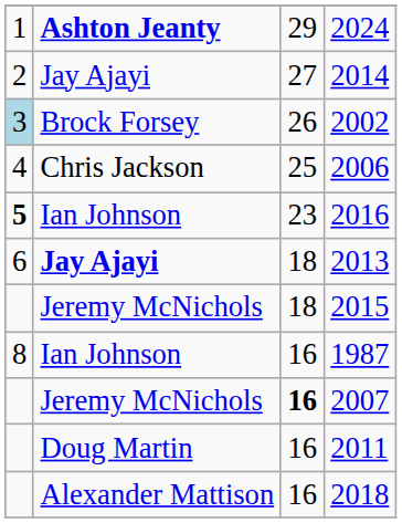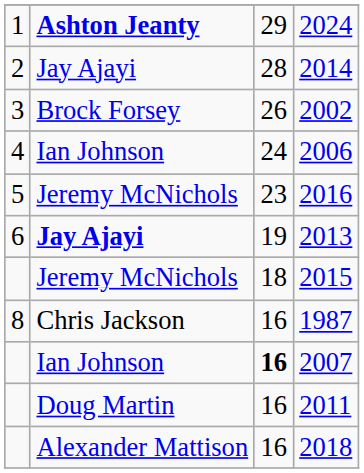 <table class="wikitable">
 <tr>
 </tr>
 <tr>
 <td>1</td>
 <td><strong><a href='#'>Ashton Jeanty</a></strong></td>
 <td>29</td>
 <td><a href='#'>2024</a></td>
 </tr>
 <tr>
 <td>2</td>
 <td><a href='#'>Jay Ajayi</a></td>
-<td>27</td>
+<td>28</td>
 <td><a href='#'>2014</a></td>
 </tr>
 <tr>
-<td style="background: lightblue;">3</td>
+<td>3</td>
 <td><a href='#'>Brock Forsey</a></td>
 <td>26</td>
 <td><a href='#'>2002</a></td>
 </tr>
 <tr>
 <td>4</td>
-<td>Chris Jackson</td>
-<td>25</td>
+<td><a href='#'>Ian Johnson</a></td>
+<td>24</td>
 <td><a href='#'>2006</a></td>
 </tr>
 <tr>
-<td><strong>5</strong></td>
-<td><a href='#'>Ian Johnson</a></td>
+<td>5</td>
+<td><a href='#'>Jeremy McNichols</a></td>
 <td>23</td>
 <td><a href='#'>2016</a></td>
 </tr>
 <tr>
 <td>6</td>
 <td><strong><a href='#'>Jay Ajayi</a></strong></td>
-<td>18</td>
+<td>19</td>
 <td><a href='#'>2013</a></td>
 </tr>
 <tr>
 <td></td>
 <td><a href='#'>Jeremy McNichols</a></td>
 <td>18</td>
 <td><a href='#'>2015</a></td>
 </tr>
 <tr>
 <td>8</td>
-<td><a href='#'>Ian Johnson</a></td>
+<td>Chris Jackson</td>
 <td>16</td>
 <td><a href='#'>1987</a></td>
 </tr>
 <tr>
 <td></td>
-<td><a href='#'>Jeremy McNichols</a></td>
+<td><a href='#'>Ian Johnson</a></td>
 <td><strong>16</strong></td>
 <td><a href='#'>2007</a></td>
 </tr>
 <tr>
 <td></td>
 <td><a href='#'>Doug Martin</a></td>
 <td>16</td>
 <td><a href='#'>2011</a></td>
 </tr>
 <tr>
 <td></td>
 <td><a href='#'>Alexander Mattison</a></td>
 <td>16</td>
 <td><a href='#'>2018</a></td>
 </tr>
 </table>
